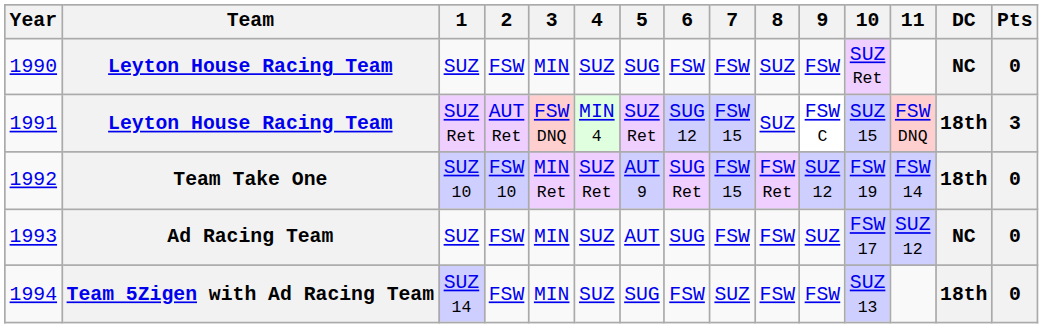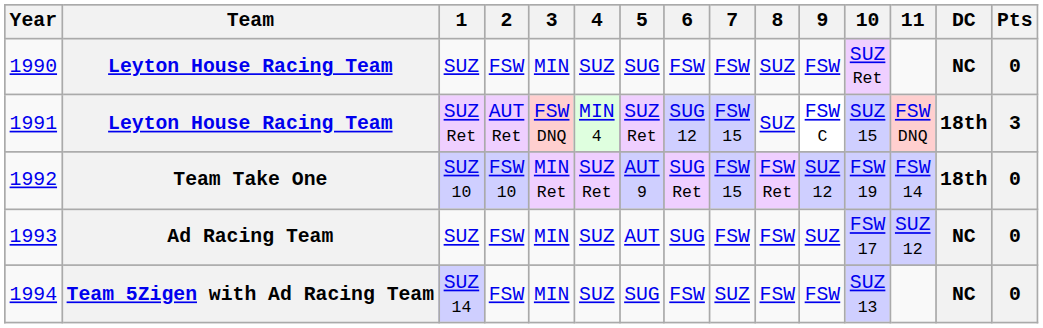 <table class="wikitable" style="text-align:center; font-size:90%">
 <tr>
 <th>Year</th>
 <th>Team</th>
 <th>1</th>
 <th>2</th>
 <th>3</th>
 <th>4</th>
 <th>5</th>
 <th>6</th>
 <th>7</th>
 <th>8</th>
 <th>9</th>
 <th>10</th>
 <th>11</th>
 <th>DC</th>
 <th>Pts</th>
 </tr>
 <tr>
 <td><a href='#'>1990</a></td>
 <th><a href='#'>Leyton House Racing Team</a></th>
 <td><a href='#'>SUZ</a><br></td>
 <td><a href='#'>FSW</a><br></td>
 <td><a href='#'>MIN</a><br></td>
 <td><a href='#'>SUZ</a><br></td>
 <td><a href='#'>SUG</a><br></td>
 <td><a href='#'>FSW</a><br></td>
 <td><a href='#'>FSW</a><br></td>
 <td><a href='#'>SUZ</a><br></td>
 <td><a href='#'>FSW</a><br></td>
 <td style="background:#EFCFFF;"><a href='#'>SUZ</a><br><small>Ret</small></td>
 <td></td>
 <th>NC</th>
 <th>0</th>
 </tr>
 <tr>
 <td><a href='#'>1991</a></td>
 <th><a href='#'>Leyton House Racing Team</a></th>
 <td style="background:#EFCFFF;"><a href='#'>SUZ</a><br><small>Ret</small></td>
 <td style="background:#EFCFFF;"><a href='#'>AUT</a><br><small>Ret</small></td>
 <td style="background:#FFCFCF;"><a href='#'>FSW</a><br><small>DNQ</small></td>
 <td style="background:#DFFFDF;"><a href='#'>MIN</a><br><small>4</small></td>
 <td style="background:#EFCFFF;"><a href='#'>SUZ</a><br><small>Ret</small></td>
 <td style="background:#CFCFFF;"><a href='#'>SUG</a><br><small>12</small></td>
 <td style="background:#CFCFFF;"><a href='#'>FSW</a><br><small>15</small></td>
 <td><a href='#'>SUZ</a><br></td>
 <td style="background:#FFFFFF;"><a href='#'>FSW</a><br><small>C</small></td>
 <td style="background:#CFCFFF;"><a href='#'>SUZ</a><br><small>15</small></td>
 <td style="background:#FFCFCF;"><a href='#'>FSW</a><br><small>DNQ</small></td>
 <th>18th</th>
 <th>3</th>
 </tr>
 <tr>
 <td><a href='#'>1992</a></td>
 <th>Team Take One</th>
 <td style="background:#CFCFFF;"><a href='#'>SUZ</a><br><small>10</small></td>
 <td style="background:#CFCFFF;"><a href='#'>FSW</a><br><small>10</small></td>
 <td style="background:#EFCFFF;"><a href='#'>MIN</a><br><small>Ret</small></td>
 <td style="background:#EFCFFF;"><a href='#'>SUZ</a><br><small>Ret</small></td>
 <td style="background:#CFCFFF;"><a href='#'>AUT</a><br><small>9</small></td>
 <td style="background:#EFCFFF;"><a href='#'>SUG</a><br><small>Ret</small></td>
 <td style="background:#CFCFFF;"><a href='#'>FSW</a><br><small>15</small></td>
 <td style="background:#EFCFFF;"><a href='#'>FSW</a><br><small>Ret</small></td>
 <td style="background:#CFCFFF;"><a href='#'>SUZ</a><br><small>12</small></td>
 <td style="background:#CFCFFF;"><a href='#'>FSW</a><br><small>19</small></td>
 <td style="background:#CFCFFF;"><a href='#'>FSW</a><br><small>14</small></td>
 <th>18th</th>
 <th>0</th>
 </tr>
 <tr>
 <td><a href='#'>1993</a></td>
 <th>Ad Racing Team</th>
 <td><a href='#'>SUZ</a><br></td>
 <td><a href='#'>FSW</a><br></td>
 <td><a href='#'>MIN</a><br></td>
 <td><a href='#'>SUZ</a><br></td>
 <td><a href='#'>AUT</a><br></td>
 <td><a href='#'>SUG</a><br></td>
 <td><a href='#'>FSW</a><br></td>
 <td><a href='#'>FSW</a><br></td>
 <td><a href='#'>SUZ</a><br></td>
 <td style="background:#CFCFFF;"><a href='#'>FSW</a><br><small>17</small></td>
 <td style="background:#CFCFFF;"><a href='#'>SUZ</a><br><small>12</small></td>
 <th>NC</th>
 <th>0</th>
 </tr>
 <tr>
 <td><a href='#'>1994</a></td>
 <th><a href='#'>Team 5Zigen</a> with Ad Racing Team</th>
 <td style="background:#CFCFFF;"><a href='#'>SUZ</a><br><small>14</small></td>
 <td><a href='#'>FSW</a><br></td>
 <td><a href='#'>MIN</a><br></td>
 <td><a href='#'>SUZ</a><br></td>
 <td><a href='#'>SUG</a><br></td>
 <td><a href='#'>FSW</a><br></td>
 <td><a href='#'>SUZ</a><br></td>
 <td><a href='#'>FSW</a><br></td>
 <td><a href='#'>FSW</a><br></td>
 <td style="background:#CFCFFF;"><a href='#'>SUZ</a><br><small>13</small></td>
 <td></td>
-<th>18th</th>
+<th>NC</th>
 <th>0</th>
 </tr>
 </table>
